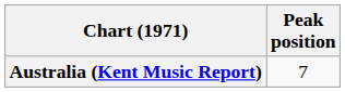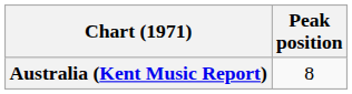 <table class="wikitable sortable plainrowheaders" style="text-align:center">
 <tr>
 <th>Chart (1971)</th>
 <th>Peak<br>position</th>
 </tr>
 <tr>
 <th scope="row">Australia (<a href='#'>Kent Music Report</a>)</th>
-<td>7</td>
+<td>8</td>
 </tr>
 </table>
